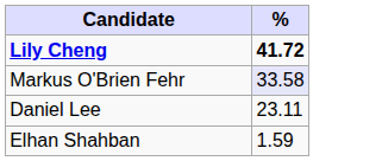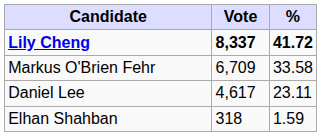 <table class="wikitable">
 <tr>
 <th style="background:#ddf; width:200px;">Candidate</th>
+<th style="background:#ddf; width:50px;">Vote</th>
 <th style="background:#ddf; width:30px;">%</th>
 </tr>
 <tr>
 <td><strong><a href='#'>Lily Cheng</a></strong></td>
+<td><strong>8,337</strong></td>
 <td><strong>41.72</strong></td>
 </tr>
 <tr>
 <td>Markus O'Brien Fehr</td>
-<td style="background: lavender;">33.58</td>
+<td>6,709</td>
+<td>33.58</td>
 </tr>
 <tr>
 <td>Daniel Lee</td>
+<td>4,617</td>
 <td>23.11</td>
 </tr>
 <tr>
 <td>Elhan Shahban</td>
+<td>318</td>
 <td>1.59</td>
 </tr>
 </table>
